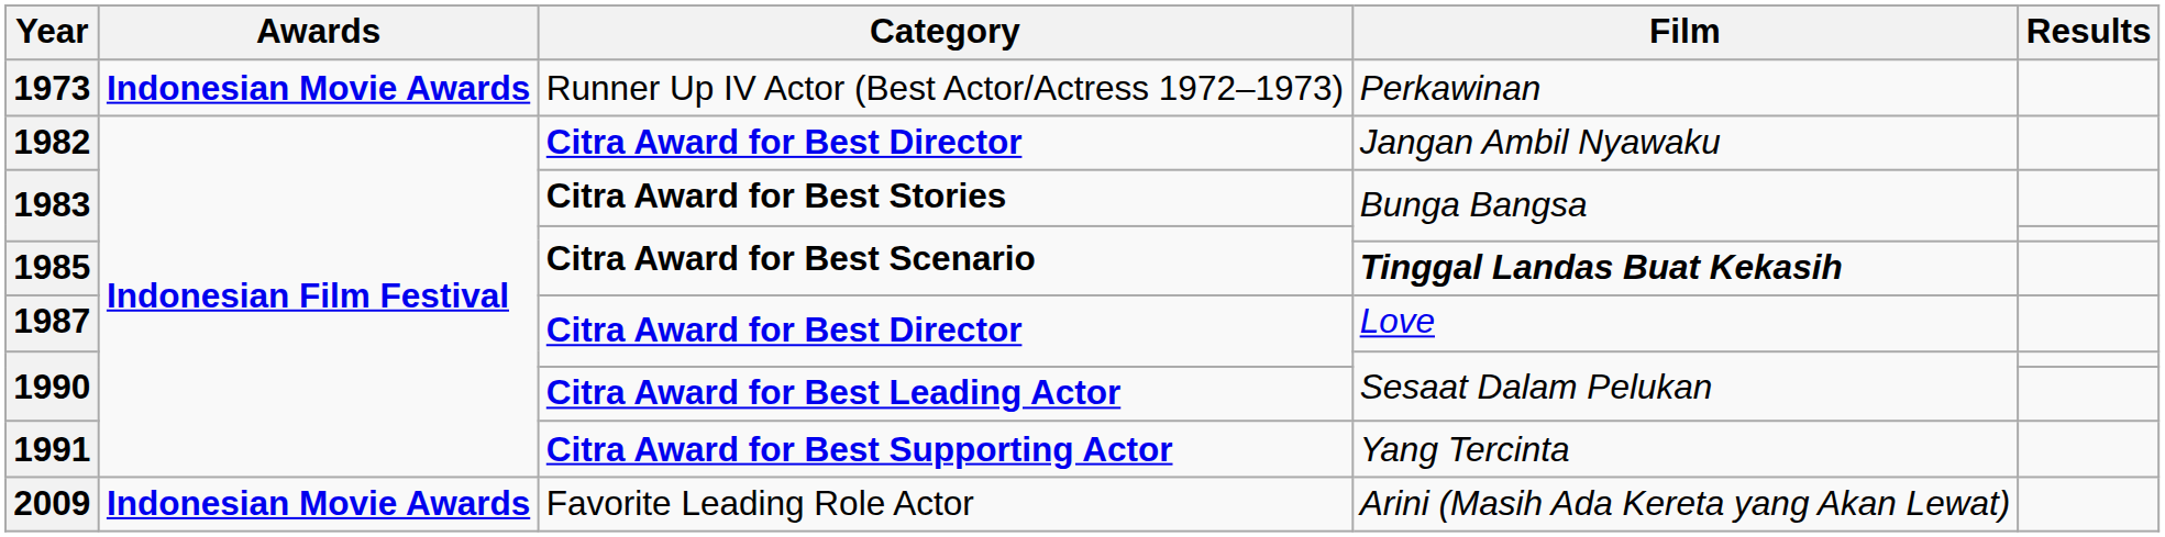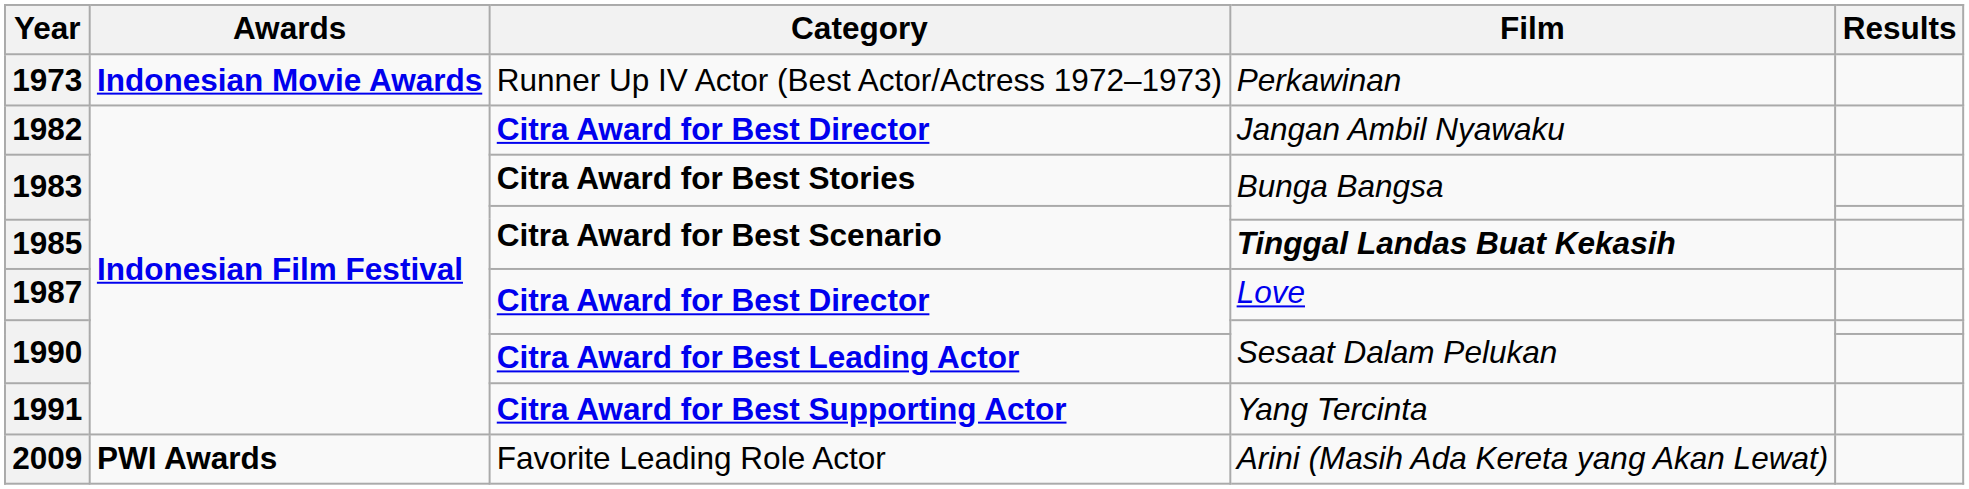 <table class="wikitable">
 <tr>
 <th>Year</th>
 <th>Awards</th>
 <th>Category</th>
 <th>Film</th>
 <th>Results</th>
 </tr>
 <tr>
 <th>1973</th>
 <td><strong><a href='#'>Indonesian Movie Awards</a></strong></td>
 <td>Runner Up IV Actor (Best Actor/Actress 1972–1973)</td>
 <td><em>Perkawinan</em></td>
 <td></td>
 </tr>
 <tr>
 <th>1982</th>
 <td rowspan="8"><strong><a href='#'>Indonesian Film Festival</a></strong></td>
 <td><strong><a href='#'>Citra Award for Best Director</a></strong></td>
 <td><em>Jangan Ambil Nyawaku</em></td>
 <td></td>
 </tr>
 <tr>
 <th rowspan="2">1983</th>
 <td><strong>Citra Award for Best Stories</strong></td>
 <td rowspan="2"><em>Bunga Bangsa</em></td>
 <td></td>
 </tr>
 <tr>
 <td rowspan="2"><strong>Citra Award for Best Scenario</strong></td>
 <td></td>
 </tr>
 <tr>
 <th>1985</th>
 <td><strong><em>Tinggal Landas Buat Kekasih</em></strong></td>
 <td></td>
 </tr>
 <tr>
 <th>1987</th>
 <td rowspan="2"><strong><a href='#'>Citra Award for Best Director</a></strong></td>
 <td><em><a href='#'>Love</a></em></td>
 <td></td>
 </tr>
 <tr>
 <th rowspan="2">1990</th>
 <td rowspan="2"><em>Sesaat Dalam Pelukan</em></td>
 <td></td>
 </tr>
 <tr>
 <td><strong><a href='#'>Citra Award for Best Leading Actor</a></strong></td>
 <td></td>
 </tr>
 <tr>
 <th>1991</th>
 <td><strong><a href='#'>Citra Award for Best Supporting Actor</a></strong></td>
 <td><em>Yang Tercinta</em></td>
 <td></td>
 </tr>
 <tr>
 <th>2009</th>
-<td><strong><a href='#'>Indonesian Movie Awards</a></strong></td>
+<td><strong>PWI Awards</strong></td>
 <td>Favorite Leading Role Actor</td>
 <td><em>Arini (Masih Ada Kereta yang Akan Lewat)</em></td>
 <td></td>
 </tr>
 </table>
